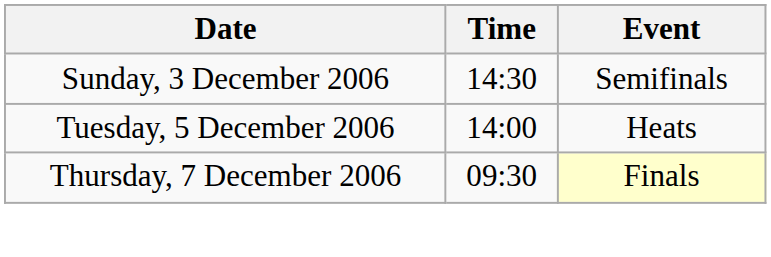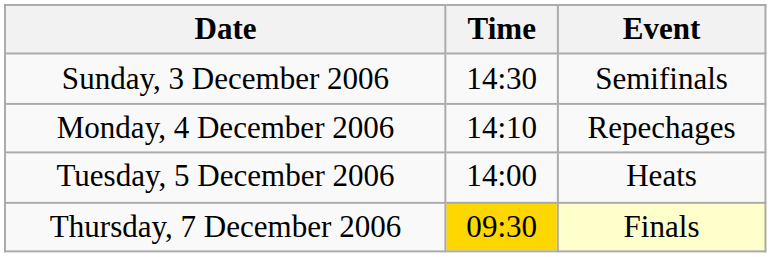 <table class = "wikitable" style="text-align:center;">
 <tr>
 <th width=220>Date</th>
 <th width=50>Time</th>
 <th width=100>Event</th>
 </tr>
 <tr>
 <td>Sunday, 3 December 2006</td>
 <td>14:30</td>
 <td>Semifinals</td>
 </tr>
 <tr>
+<td>Monday, 4 December 2006</td>
+<td>14:10</td>
+<td>Repechages</td>
+</tr>
+<tr>
 <td>Tuesday, 5 December 2006</td>
 <td>14:00</td>
 <td>Heats</td>
 </tr>
 <tr>
 <td>Thursday, 7 December 2006</td>
-<td>09:30</td>
+<td style="background: gold;">09:30</td>
 <td bgcolor=ffffcc>Finals</td>
 </tr>
 </table>
